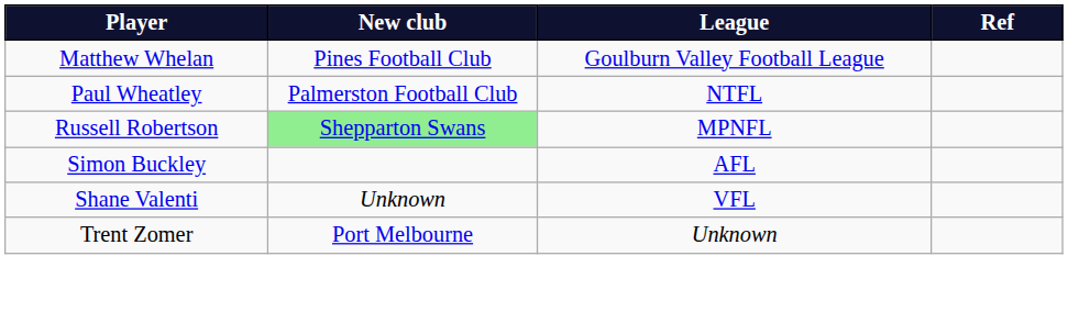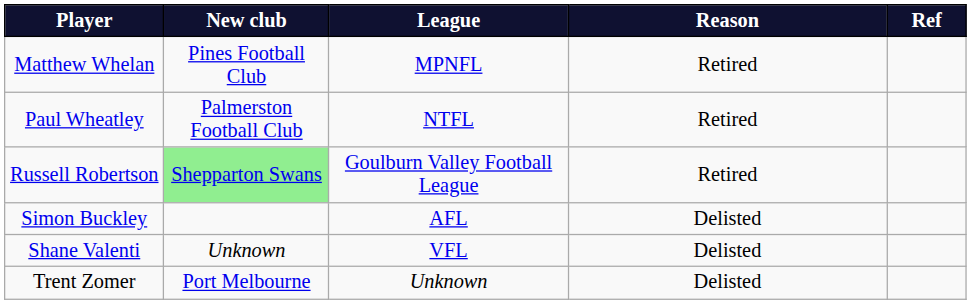 <table class="wikitable" style="text-align:center; font-size:100%; width:60%;">
 <tr style="color:#FFFFFF;">
 <th style="background:#0F1131; border: solid black 1px; width: 10%">Player</th>
 <th style="background:#0F1131; border: solid black 1px; width: 10%">New club</th>
 <th style="background:#0F1131; border: solid black 1px; width: 15%">League</th>
+<th style="background:#0F1131; border: solid black 1px; width: 20%">Reason</th>
 <th style="background:#0F1131; border: solid black 1px; width: 5%">Ref</th>
 </tr>
 <tr>
 <td><a href='#'>Matthew Whelan</a></td>
 <td><a href='#'>Pines Football Club</a></td>
-<td><a href='#'>Goulburn Valley Football League</a></td>
+<td><a href='#'>MPNFL</a></td>
+<td>Retired</td>
 <td></td>
 </tr>
 <tr>
 <td><a href='#'>Paul Wheatley</a></td>
 <td><a href='#'>Palmerston Football Club</a></td>
 <td><a href='#'>NTFL</a></td>
+<td>Retired</td>
 <td></td>
 </tr>
 <tr>
 <td><a href='#'>Russell Robertson</a></td>
 <td style="background: lightgreen;"><a href='#'>Shepparton Swans</a></td>
-<td><a href='#'>MPNFL</a></td>
+<td><a href='#'>Goulburn Valley Football League</a></td>
+<td>Retired</td>
 <td></td>
 </tr>
 <tr>
 <td><a href='#'>Simon Buckley</a></td>
 <td></td>
 <td><a href='#'>AFL</a></td>
+<td>Delisted</td>
 <td></td>
 </tr>
 <tr>
 <td><a href='#'>Shane Valenti</a></td>
 <td><em>Unknown</em></td>
 <td><a href='#'>VFL</a></td>
+<td>Delisted</td>
 <td></td>
 </tr>
 <tr>
 <td>Trent Zomer</td>
 <td><a href='#'>Port Melbourne</a></td>
 <td><em>Unknown</em></td>
+<td>Delisted</td>
 <td></td>
 </tr>
 </table>
